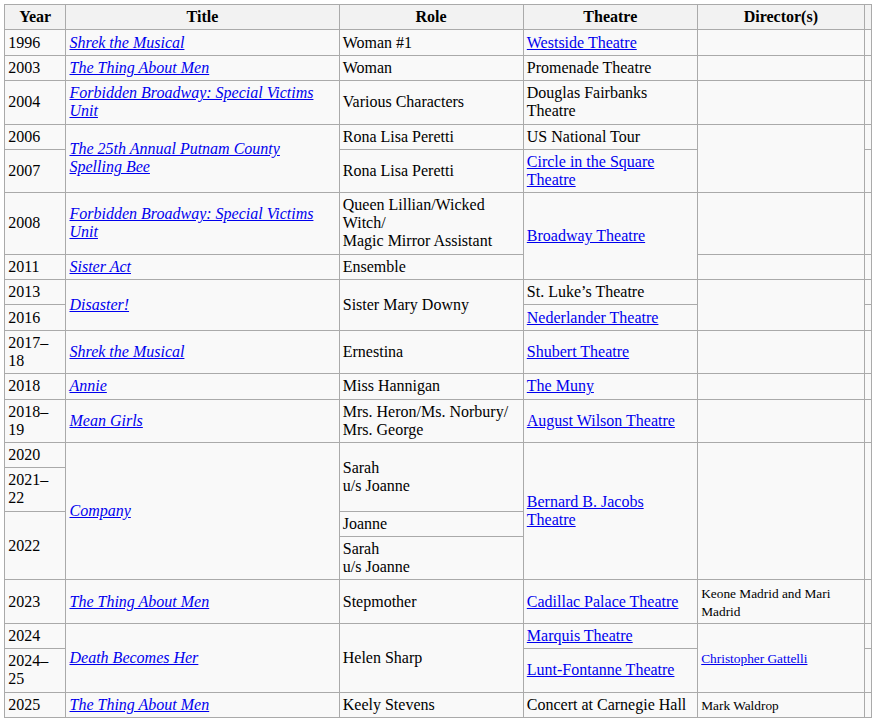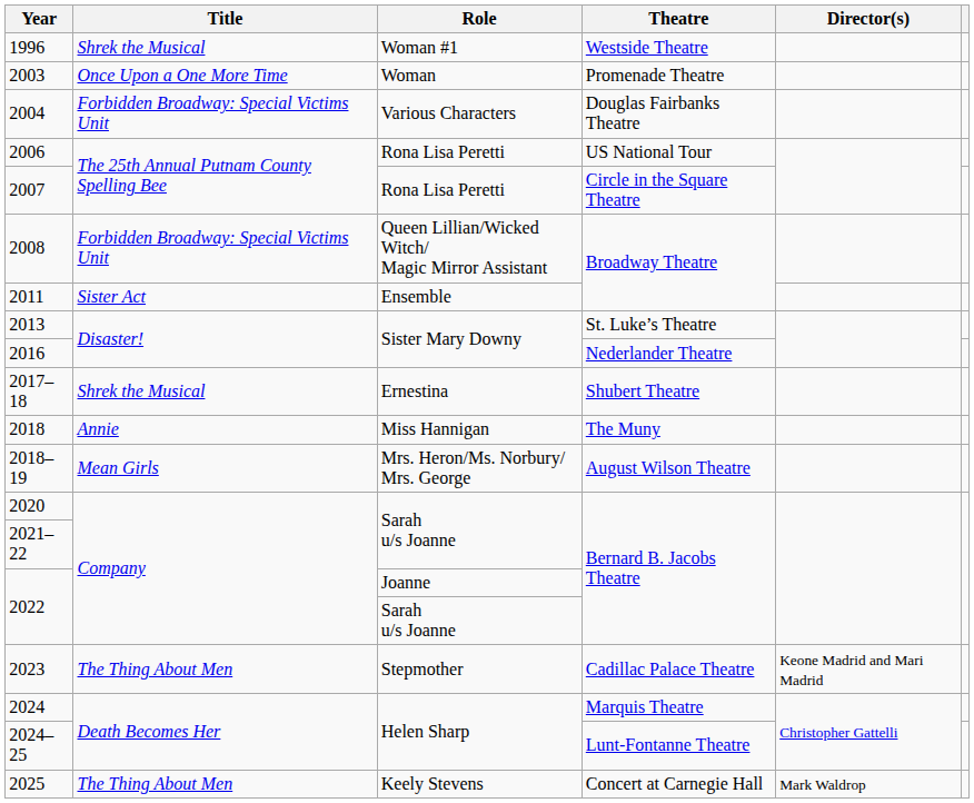 <table class="wikitable sortable">
 <tr>
 <th>Year</th>
 <th>Title</th>
 <th>Role</th>
 <th>Theatre</th>
 <th>Director(s)</th>
 <th></th>
 </tr>
 <tr>
 <td>1996</td>
 <td><em><a href='#'>Shrek the Musical</a></em></td>
 <td>Woman #1</td>
 <td><a href='#'>Westside Theatre</a></td>
 <td></td>
 <td></td>
 </tr>
 <tr>
 <td>2003</td>
-<td><em><a href='#'>The Thing About Men</a></em></td>
+<td><em><a href='#'>Once Upon a One More Time</a></em></td>
 <td>Woman</td>
 <td>Promenade Theatre</td>
 <td></td>
 <td></td>
 </tr>
 <tr>
 <td>2004</td>
 <td><em><a href='#'>Forbidden Broadway: Special Victims Unit</a></em></td>
 <td>Various Characters</td>
 <td>Douglas Fairbanks Theatre</td>
 <td></td>
 <td></td>
 </tr>
 <tr>
 <td>2006</td>
 <td rowspan=2><em><a href='#'>The 25th Annual Putnam County Spelling Bee</a></em></td>
 <td>Rona Lisa Peretti</td>
 <td>US National Tour</td>
 <td rowspan=2></td>
 <td></td>
 </tr>
 <tr>
 <td>2007</td>
 <td>Rona Lisa Peretti </td>
 <td><a href='#'>Circle in the Square Theatre</a></td>
 <td></td>
 </tr>
 <tr>
 <td>2008</td>
 <td><em><a href='#'>Forbidden Broadway: Special Victims Unit</a></em></td>
 <td>Queen Lillian/Wicked Witch/<br>Magic Mirror Assistant</td>
 <td rowspan=2><a href='#'>Broadway Theatre</a></td>
 <td></td>
 <td></td>
 </tr>
 <tr>
 <td>2011</td>
 <td><em><a href='#'>Sister Act</a></em></td>
 <td>Ensemble</td>
 <td></td>
 <td></td>
 </tr>
 <tr>
 <td>2013</td>
 <td rowspan=2><em><a href='#'>Disaster!</a></em></td>
 <td rowspan=2>Sister Mary Downy</td>
 <td>St. Luke’s Theatre</td>
 <td rowspan=2></td>
 <td></td>
 </tr>
 <tr>
 <td>2016</td>
 <td><a href='#'>Nederlander Theatre</a></td>
 <td></td>
 </tr>
 <tr>
 <td>2017–18</td>
 <td><em><a href='#'>Shrek the Musical</a></em></td>
 <td>Ernestina</td>
 <td><a href='#'>Shubert Theatre</a></td>
 <td></td>
 <td></td>
 </tr>
 <tr>
 <td>2018</td>
 <td><em><a href='#'>Annie</a></em></td>
 <td>Miss Hannigan</td>
 <td><a href='#'>The Muny</a></td>
 <td></td>
 <td></td>
 </tr>
 <tr>
 <td>2018–19</td>
 <td><em><a href='#'>Mean Girls</a></em></td>
 <td>Mrs. Heron/Ms. Norbury/<br>Mrs. George </td>
 <td><a href='#'>August Wilson Theatre</a></td>
 <td></td>
 <td></td>
 </tr>
 <tr>
 <td>2020</td>
 <td rowspan=4><em><a href='#'>Company</a></em></td>
 <td rowspan=2>Sarah<br>u/s Joanne</td>
 <td rowspan=4><a href='#'>Bernard B. Jacobs Theatre</a></td>
 <td rowspan=4></td>
 <td rowspan=4></td>
 </tr>
 <tr>
 <td>2021–22</td>
 </tr>
 <tr>
 <td rowspan=2>2022</td>
 <td>Joanne </td>
 </tr>
 <tr>
 <td>Sarah<br>u/s Joanne</td>
 </tr>
 <tr>
 <td>2023</td>
 <td><em><a href='#'>The Thing About Men</a></em></td>
 <td>Stepmother</td>
 <td><a href='#'>Cadillac Palace Theatre</a></td>
 <td><small>Keone Madrid and Mari Madrid</small></td>
 <td></td>
 </tr>
 <tr>
 <td>2024</td>
 <td rowspan=2><em><a href='#'>Death Becomes Her</a></em></td>
 <td rowspan=2>Helen Sharp</td>
 <td><a href='#'>Marquis Theatre</a></td>
 <td rowspan=2><small><a href='#'>Christopher Gattelli</a></small></td>
 <td></td>
 </tr>
 <tr>
 <td>2024–25</td>
 <td><a href='#'>Lunt-Fontanne Theatre</a></td>
 <td></td>
 </tr>
 <tr>
 <td>2025</td>
 <td><em><a href='#'>The Thing About Men</a></em></td>
 <td>Keely Stevens</td>
 <td>Concert at Carnegie Hall</td>
 <td><small>Mark Waldrop</small></td>
 <td></td>
 </tr>
 <tr>
 </tr>
 </table>
